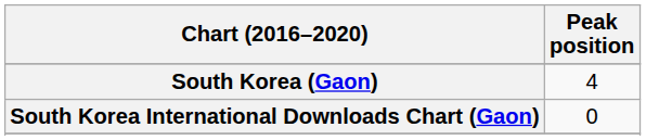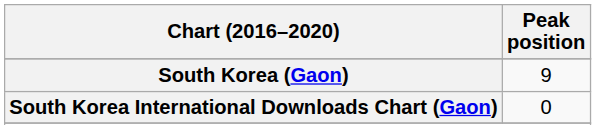 <table class="wikitable sortable plainrowheaders" style="text-align:center;">
 <tr>
 <th scope="col">Chart (2016–2020)</th>
 <th scope="col">Peak<br>position</th>
 </tr>
 <tr>
 </tr>
 <tr>
 </tr>
 <tr>
 </tr>
 <tr>
 </tr>
 <tr>
 </tr>
 <tr>
 </tr>
 <tr>
 </tr>
 <tr>
 </tr>
 <tr>
 <th scope="row">South Korea (<a href='#'>Gaon</a>)</th>
-<td>4</td>
+<td>9</td>
 </tr>
 <tr>
 <th scope="row">South Korea International Downloads Chart (<a href='#'>Gaon</a>)</th>
 <td>0</td>
 </tr>
 <tr>
 </tr>
 <tr>
 </tr>
 <tr>
 </tr>
 <tr>
 </tr>
 <tr>
 </tr>
 <tr>
 </tr>
 <tr>
 </tr>
 <tr>
 </tr>
 </table>
